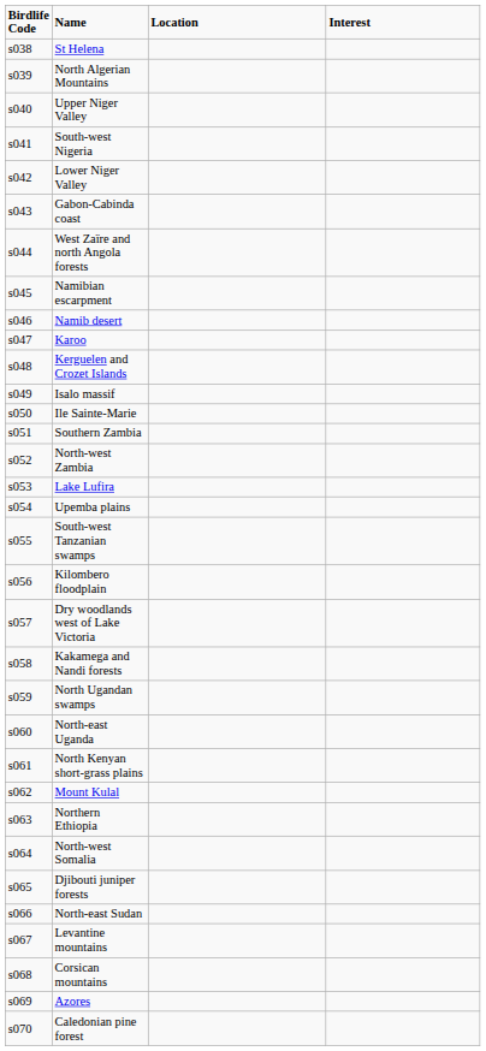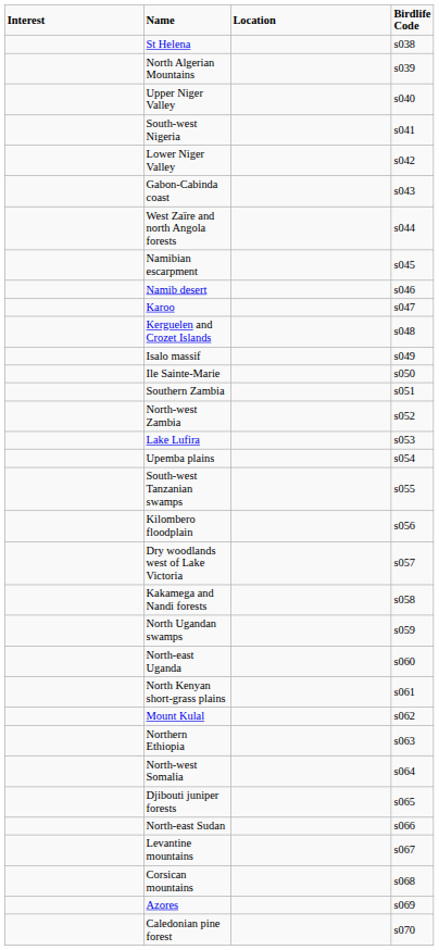 <table class="wikitable">
 <tr>
-<td style="width:50px"><strong>Birdlife Code</strong></td>
+<td style="width:300px"><strong>Interest</strong></td>
 <td style="width:150px"><strong>Name</strong></td>
 <td style="width:350px"><strong>Location</strong></td>
-<td style="width:300px"><strong>Interest</strong></td>
+<td style="width:50px"><strong>Birdlife Code</strong></td>
 </tr>
 <tr>
-<td>s038</td>
+<td></td>
 <td><a href='#'>St Helena</a></td>
 <td></td>
-<td></td>
+<td>s038</td>
 </tr>
 <tr>
-<td>s039</td>
+<td></td>
 <td>North Algerian Mountains</td>
 <td></td>
-<td></td>
+<td>s039</td>
 </tr>
 <tr>
-<td>s040</td>
+<td></td>
 <td>Upper Niger Valley</td>
 <td></td>
-<td></td>
+<td>s040</td>
 </tr>
 <tr>
-<td>s041</td>
+<td></td>
 <td>South-west Nigeria</td>
 <td></td>
-<td></td>
+<td>s041</td>
 </tr>
 <tr>
-<td>s042</td>
+<td></td>
 <td>Lower Niger Valley</td>
 <td></td>
-<td></td>
+<td>s042</td>
 </tr>
 <tr>
-<td>s043</td>
+<td></td>
 <td>Gabon-Cabinda coast</td>
 <td></td>
-<td></td>
+<td>s043</td>
 </tr>
 <tr>
-<td>s044</td>
+<td></td>
 <td>West Zaïre and north Angola forests</td>
 <td></td>
-<td></td>
+<td>s044</td>
 </tr>
 <tr>
-<td>s045</td>
+<td></td>
 <td>Namibian escarpment</td>
 <td></td>
-<td></td>
+<td>s045</td>
 </tr>
 <tr>
-<td>s046</td>
+<td></td>
 <td><a href='#'>Namib desert</a></td>
 <td></td>
-<td></td>
+<td>s046</td>
 </tr>
 <tr>
-<td>s047</td>
+<td></td>
 <td><a href='#'>Karoo</a></td>
 <td></td>
-<td></td>
+<td>s047</td>
 </tr>
 <tr>
-<td>s048</td>
+<td></td>
 <td><a href='#'>Kerguelen</a> and <a href='#'>Crozet Islands</a></td>
 <td></td>
-<td></td>
+<td>s048</td>
 </tr>
 <tr>
-<td>s049</td>
+<td></td>
 <td>Isalo massif</td>
 <td></td>
-<td></td>
+<td>s049</td>
 </tr>
 <tr>
-<td>s050</td>
+<td></td>
 <td>Ile Sainte-Marie</td>
 <td></td>
-<td></td>
+<td>s050</td>
 </tr>
 <tr>
-<td>s051</td>
+<td></td>
 <td>Southern Zambia</td>
 <td></td>
-<td></td>
+<td>s051</td>
 </tr>
 <tr>
-<td>s052</td>
+<td></td>
 <td>North-west Zambia</td>
 <td></td>
-<td></td>
+<td>s052</td>
 </tr>
 <tr>
-<td>s053</td>
+<td></td>
 <td><a href='#'>Lake Lufira</a></td>
 <td></td>
-<td></td>
+<td>s053</td>
 </tr>
 <tr>
-<td>s054</td>
+<td></td>
 <td>Upemba plains</td>
 <td></td>
-<td></td>
+<td>s054</td>
 </tr>
 <tr>
-<td>s055</td>
+<td></td>
 <td>South-west Tanzanian swamps</td>
 <td></td>
-<td></td>
+<td>s055</td>
 </tr>
 <tr>
-<td>s056</td>
+<td></td>
 <td>Kilombero floodplain</td>
 <td></td>
-<td></td>
+<td>s056</td>
 </tr>
 <tr>
-<td>s057</td>
+<td></td>
 <td>Dry woodlands west of Lake Victoria</td>
 <td></td>
-<td></td>
+<td>s057</td>
 </tr>
 <tr>
-<td>s058</td>
+<td></td>
 <td>Kakamega and Nandi forests</td>
 <td></td>
-<td></td>
+<td>s058</td>
 </tr>
 <tr>
-<td>s059</td>
+<td></td>
 <td>North Ugandan swamps</td>
 <td></td>
-<td></td>
+<td>s059</td>
 </tr>
 <tr>
-<td>s060</td>
+<td></td>
 <td>North-east Uganda</td>
 <td></td>
-<td></td>
+<td>s060</td>
 </tr>
 <tr>
-<td>s061</td>
+<td></td>
 <td>North Kenyan short-grass plains</td>
 <td></td>
-<td></td>
+<td>s061</td>
 </tr>
 <tr>
-<td>s062</td>
+<td></td>
 <td><a href='#'>Mount Kulal</a></td>
 <td></td>
-<td></td>
+<td>s062</td>
 </tr>
 <tr>
-<td>s063</td>
+<td></td>
 <td>Northern Ethiopia</td>
 <td></td>
-<td></td>
+<td>s063</td>
 </tr>
 <tr>
-<td>s064</td>
+<td></td>
 <td>North-west Somalia</td>
 <td></td>
-<td></td>
+<td>s064</td>
 </tr>
 <tr>
-<td>s065</td>
+<td></td>
 <td>Djibouti juniper forests</td>
 <td></td>
-<td></td>
+<td>s065</td>
 </tr>
 <tr>
-<td>s066</td>
+<td></td>
 <td>North-east Sudan</td>
 <td></td>
-<td></td>
+<td>s066</td>
 </tr>
 <tr>
-<td>s067</td>
+<td></td>
 <td>Levantine mountains</td>
 <td></td>
-<td></td>
+<td>s067</td>
 </tr>
 <tr>
-<td>s068</td>
+<td></td>
 <td>Corsican mountains</td>
 <td></td>
-<td></td>
+<td>s068</td>
 </tr>
 <tr>
-<td>s069</td>
+<td></td>
 <td><a href='#'>Azores</a></td>
 <td></td>
-<td></td>
+<td>s069</td>
 </tr>
 <tr>
-<td>s070</td>
+<td></td>
 <td>Caledonian pine forest</td>
 <td></td>
-<td></td>
+<td>s070</td>
 </tr>
 </table>
